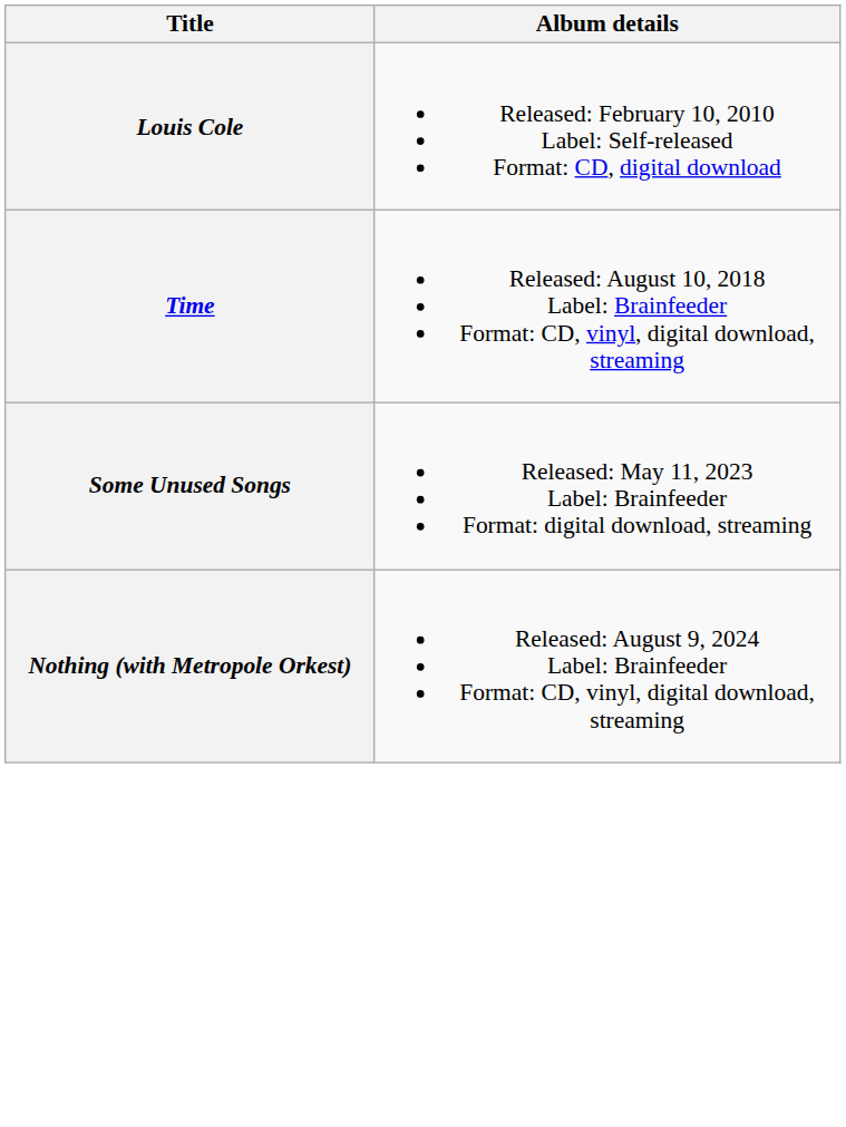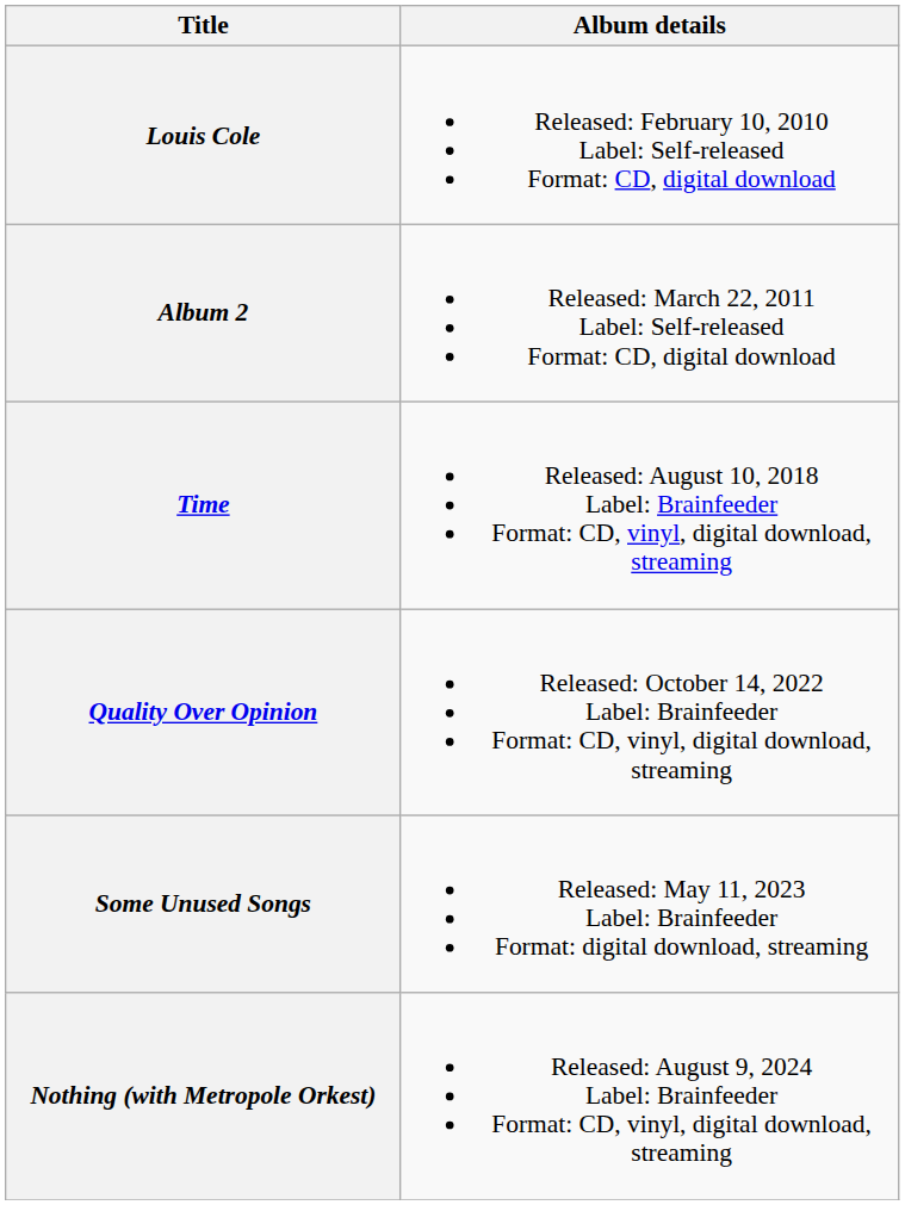 <table class="wikitable plainrowheaders" style="text-align:center">
 <tr>
 <th scope="col" style="width:15em;">Title</th>
 <th scope="col" style="width:19em;">Album details</th>
 </tr>
 <tr>
 <th scope="row"><em>Louis Cole</em></th>
 <td><br><ul><li>Released: February 10, 2010</li><li>Label: Self-released</li><li>Format: <a href='#'>CD</a>, <a href='#'>digital download</a></li></ul></td>
 </tr>
 <tr>
+<th scope="row"><em>Album 2</em></th>
+<td><br><ul><li>Released: March 22, 2011</li><li>Label: Self-released</li><li>Format: CD, digital download</li></ul></td>
+</tr>
+<tr>
 <th scope="row"><em><a href='#'>Time</a></em></th>
 <td><br><ul><li>Released: August 10, 2018</li><li>Label: <a href='#'>Brainfeeder</a></li><li>Format: CD, <a href='#'>vinyl</a>, digital download, <a href='#'>streaming</a></li></ul></td>
+</tr>
+<tr>
+<th scope="row"><em><a href='#'>Quality Over Opinion</a></em></th>
+<td><br><ul><li>Released: October 14, 2022</li><li>Label: Brainfeeder</li><li>Format: CD, vinyl, digital download, streaming</li></ul></td>
 </tr>
 <tr>
 <th scope="row"><em>Some Unused Songs</em></th>
 <td><br><ul><li>Released: May 11, 2023</li><li>Label: Brainfeeder</li><li>Format: digital download, streaming</li></ul></td>
 </tr>
 <tr>
 <th scope="row"><em>Nothing (with Metropole Orkest</em><em>)</em></th>
 <td><br><ul><li>Released: August 9, 2024</li><li>Label: Brainfeeder</li><li>Format: CD, vinyl, digital download, streaming</li></ul></td>
 </tr>
 </table>
